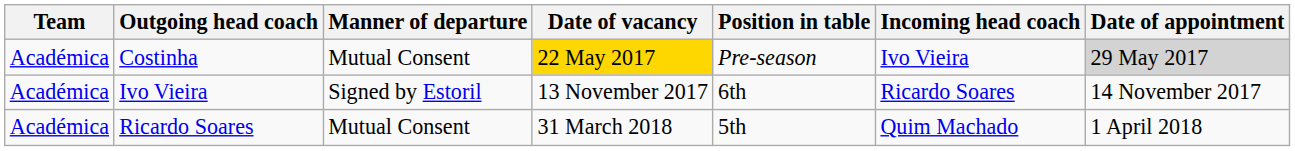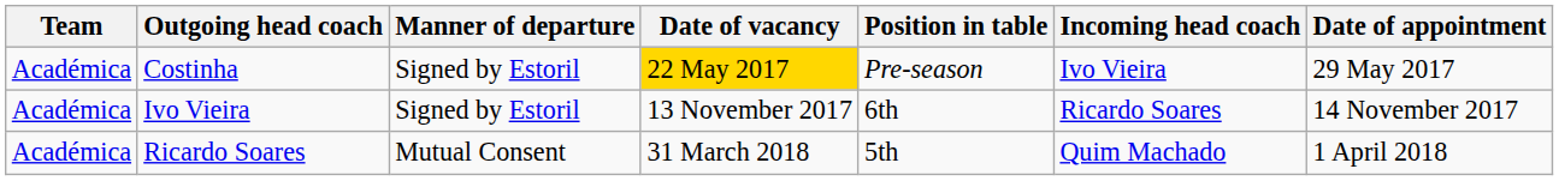 <table class="wikitable sortable">
 <tr>
 <th>Team</th>
 <th>Outgoing head coach</th>
 <th>Manner of departure</th>
 <th>Date of vacancy</th>
 <th>Position in table</th>
 <th>Incoming head coach</th>
 <th>Date of appointment</th>
 </tr>
 <tr>
 <td><a href='#'>Académica</a></td>
 <td><a href='#'>Costinha</a></td>
-<td>Mutual Consent</td>
+<td>Signed by <a href='#'>Estoril</a></td>
 <td style="background: gold;">22 May 2017</td>
 <td><em>Pre-season</em></td>
 <td><a href='#'>Ivo Vieira</a></td>
-<td style="background: lightgrey;">29 May 2017</td>
+<td>29 May 2017</td>
 </tr>
 <tr>
 <td><a href='#'>Académica</a></td>
 <td><a href='#'>Ivo Vieira</a></td>
 <td>Signed by <a href='#'>Estoril</a></td>
 <td>13 November 2017</td>
 <td>6th</td>
 <td><a href='#'>Ricardo Soares</a></td>
 <td>14 November 2017</td>
 </tr>
 <tr>
 <td><a href='#'>Académica</a></td>
 <td><a href='#'>Ricardo Soares</a></td>
 <td>Mutual Consent</td>
 <td>31 March 2018</td>
 <td>5th</td>
 <td><a href='#'>Quim Machado</a></td>
 <td>1 April 2018</td>
 </tr>
 </table>
